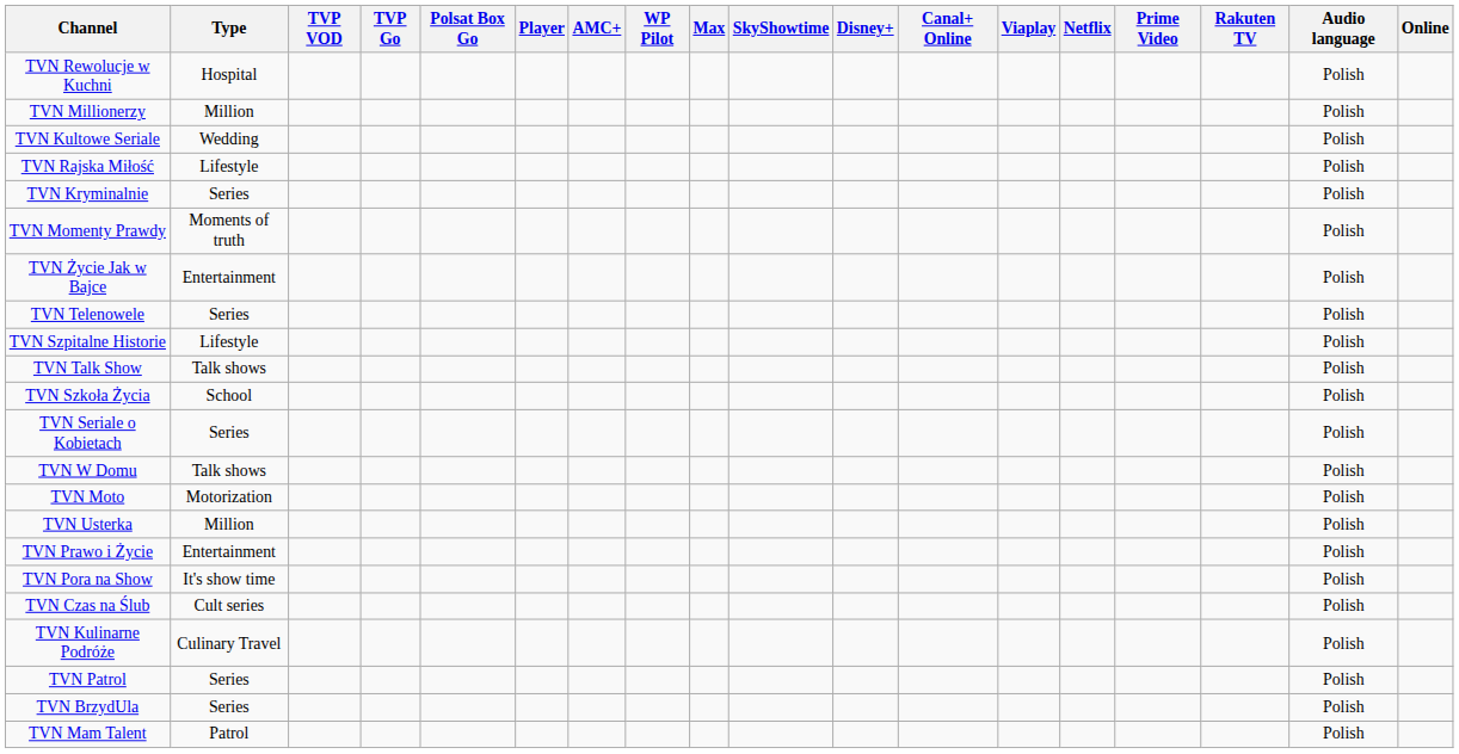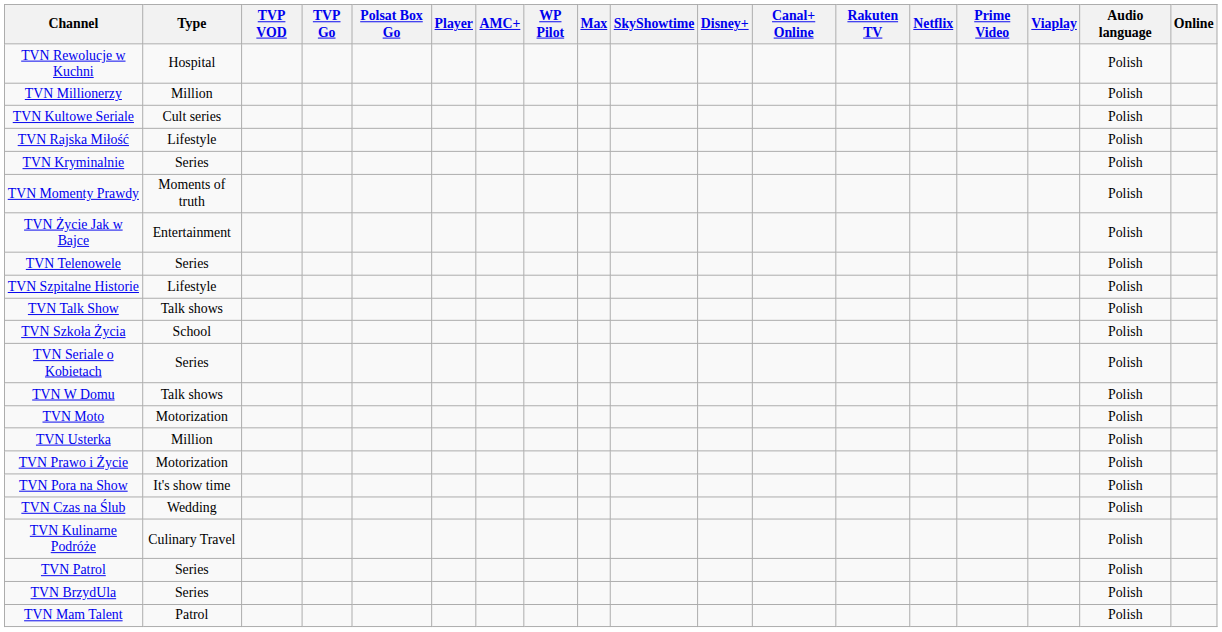 <table class="wikitable sortable" width="100%" style="text-align:center; font-size: 90%">
 <tr>
 <th>Channel</th>
 <th>Type</th>
 <th><a href='#'>TVP VOD</a></th>
 <th><a href='#'>TVP Go</a></th>
 <th><a href='#'>Polsat Box Go</a></th>
 <th><a href='#'>Player</a></th>
 <th><a href='#'>AMC+</a></th>
 <th><a href='#'>WP Pilot</a></th>
 <th><a href='#'>Max</a></th>
 <th><a href='#'>SkyShowtime</a></th>
 <th><a href='#'>Disney+</a></th>
 <th><a href='#'>Canal+ Online</a></th>
-<th><a href='#'>Viaplay</a></th>
+<th><a href='#'>Rakuten TV</a></th>
 <th><a href='#'>Netflix</a></th>
 <th><a href='#'>Prime Video</a></th>
-<th><a href='#'>Rakuten TV</a></th>
+<th><a href='#'>Viaplay</a></th>
 <th>Audio language</th>
 <th>Online</th>
 </tr>
 <tr>
 <td><a href='#'>TVN Rewolucje w Kuchni</a></td>
 <td>Hospital</td>
 <td></td>
 <td></td>
 <td></td>
 <td></td>
 <td></td>
 <td></td>
 <td></td>
 <td></td>
 <td></td>
 <td></td>
 <td></td>
 <td></td>
 <td></td>
 <td></td>
 <td>Polish</td>
 <td></td>
 </tr>
 <tr>
 <td><a href='#'>TVN Millionerzy</a></td>
 <td>Million</td>
 <td></td>
 <td></td>
 <td></td>
 <td></td>
 <td></td>
 <td></td>
 <td></td>
 <td></td>
 <td></td>
 <td></td>
 <td></td>
 <td></td>
 <td></td>
 <td></td>
 <td>Polish</td>
 <td></td>
 </tr>
 <tr>
 <td><a href='#'>TVN Kultowe Seriale</a></td>
-<td>Wedding</td>
+<td>Cult series</td>
 <td></td>
 <td></td>
 <td></td>
 <td></td>
 <td></td>
 <td></td>
 <td></td>
 <td></td>
 <td></td>
 <td></td>
 <td></td>
 <td></td>
 <td></td>
 <td></td>
 <td>Polish</td>
 <td></td>
 </tr>
 <tr>
 <td><a href='#'>TVN Rajska Miłość</a></td>
 <td>Lifestyle</td>
 <td></td>
 <td></td>
 <td></td>
 <td></td>
 <td></td>
 <td></td>
 <td></td>
 <td></td>
 <td></td>
 <td></td>
 <td></td>
 <td></td>
 <td></td>
 <td></td>
 <td>Polish</td>
 <td></td>
 </tr>
 <tr>
 <td><a href='#'>TVN Kryminalnie</a></td>
 <td>Series</td>
 <td></td>
 <td></td>
 <td></td>
 <td></td>
 <td></td>
 <td></td>
 <td></td>
 <td></td>
 <td></td>
 <td></td>
 <td></td>
 <td></td>
 <td></td>
 <td></td>
 <td>Polish</td>
 <td></td>
 </tr>
 <tr>
 <td><a href='#'>TVN Momenty Prawdy</a></td>
 <td>Moments of truth</td>
 <td></td>
 <td></td>
 <td></td>
 <td></td>
 <td></td>
 <td></td>
 <td></td>
 <td></td>
 <td></td>
 <td></td>
 <td></td>
 <td></td>
 <td></td>
 <td></td>
 <td>Polish</td>
 <td></td>
 </tr>
 <tr>
 <td><a href='#'>TVN Życie Jak w Bajce</a></td>
 <td>Entertainment</td>
 <td></td>
 <td></td>
 <td></td>
 <td></td>
 <td></td>
 <td></td>
 <td></td>
 <td></td>
 <td></td>
 <td></td>
 <td></td>
 <td></td>
 <td></td>
 <td></td>
 <td>Polish</td>
 <td></td>
 </tr>
 <tr>
 <td><a href='#'>TVN Telenowele</a></td>
 <td>Series</td>
 <td></td>
 <td></td>
 <td></td>
 <td></td>
 <td></td>
 <td></td>
 <td></td>
 <td></td>
 <td></td>
 <td></td>
 <td></td>
 <td></td>
 <td></td>
 <td></td>
 <td>Polish</td>
 <td></td>
 </tr>
 <tr>
 <td><a href='#'>TVN Szpitalne Historie</a></td>
 <td>Lifestyle</td>
 <td></td>
 <td></td>
 <td></td>
 <td></td>
 <td></td>
 <td></td>
 <td></td>
 <td></td>
 <td></td>
 <td></td>
 <td></td>
 <td></td>
 <td></td>
 <td></td>
 <td>Polish</td>
 <td></td>
 </tr>
 <tr>
 <td><a href='#'>TVN Talk Show</a></td>
 <td>Talk shows</td>
 <td></td>
 <td></td>
 <td></td>
 <td></td>
 <td></td>
 <td></td>
 <td></td>
 <td></td>
 <td></td>
 <td></td>
 <td></td>
 <td></td>
 <td></td>
 <td></td>
 <td>Polish</td>
 <td></td>
 </tr>
 <tr>
 <td><a href='#'>TVN Szkoła Życia</a></td>
 <td>School</td>
 <td></td>
 <td></td>
 <td></td>
 <td></td>
 <td></td>
 <td></td>
 <td></td>
 <td></td>
 <td></td>
 <td></td>
 <td></td>
 <td></td>
 <td></td>
 <td></td>
 <td>Polish</td>
 <td></td>
 </tr>
 <tr>
 <td><a href='#'>TVN Seriale o Kobietach</a></td>
 <td>Series</td>
 <td></td>
 <td></td>
 <td></td>
 <td></td>
 <td></td>
 <td></td>
 <td></td>
 <td></td>
 <td></td>
 <td></td>
 <td></td>
 <td></td>
 <td></td>
 <td></td>
 <td>Polish</td>
 <td></td>
 </tr>
 <tr>
 <td><a href='#'>TVN W Domu</a></td>
 <td>Talk shows</td>
 <td></td>
 <td></td>
 <td></td>
 <td></td>
 <td></td>
 <td></td>
 <td></td>
 <td></td>
 <td></td>
 <td></td>
 <td></td>
 <td></td>
 <td></td>
 <td></td>
 <td>Polish</td>
 <td></td>
 </tr>
 <tr>
 <td><a href='#'>TVN Moto</a></td>
 <td>Motorization</td>
 <td></td>
 <td></td>
 <td></td>
 <td></td>
 <td></td>
 <td></td>
 <td></td>
 <td></td>
 <td></td>
 <td></td>
 <td></td>
 <td></td>
 <td></td>
 <td></td>
 <td>Polish</td>
 <td></td>
 </tr>
 <tr>
 <td><a href='#'>TVN Usterka</a></td>
 <td>Million</td>
 <td></td>
 <td></td>
 <td></td>
 <td></td>
 <td></td>
 <td></td>
 <td></td>
 <td></td>
 <td></td>
 <td></td>
 <td></td>
 <td></td>
 <td></td>
 <td></td>
 <td>Polish</td>
 <td></td>
 </tr>
 <tr>
 <td><a href='#'>TVN Prawo i Życie</a></td>
-<td>Entertainment</td>
+<td>Motorization</td>
 <td></td>
 <td></td>
 <td></td>
 <td></td>
 <td></td>
 <td></td>
 <td></td>
 <td></td>
 <td></td>
 <td></td>
 <td></td>
 <td></td>
 <td></td>
 <td></td>
 <td>Polish</td>
 <td></td>
 </tr>
 <tr>
 <td><a href='#'>TVN Pora na Show</a></td>
 <td>It's show time</td>
 <td></td>
 <td></td>
 <td></td>
 <td></td>
 <td></td>
 <td></td>
 <td></td>
 <td></td>
 <td></td>
 <td></td>
 <td></td>
 <td></td>
 <td></td>
 <td></td>
 <td>Polish</td>
 <td></td>
 </tr>
 <tr>
 <td><a href='#'>TVN Czas na Ślub</a></td>
-<td>Cult series</td>
+<td>Wedding</td>
 <td></td>
 <td></td>
 <td></td>
 <td></td>
 <td></td>
 <td></td>
 <td></td>
 <td></td>
 <td></td>
 <td></td>
 <td></td>
 <td></td>
 <td></td>
 <td></td>
 <td>Polish</td>
 <td></td>
 </tr>
 <tr>
 <td><a href='#'>TVN Kulinarne Podróże</a></td>
 <td>Culinary Travel</td>
 <td></td>
 <td></td>
 <td></td>
 <td></td>
 <td></td>
 <td></td>
 <td></td>
 <td></td>
 <td></td>
 <td></td>
 <td></td>
 <td></td>
 <td></td>
 <td></td>
 <td>Polish</td>
 <td></td>
 </tr>
 <tr>
 <td><a href='#'>TVN Patrol</a></td>
 <td>Series</td>
 <td></td>
 <td></td>
 <td></td>
 <td></td>
 <td></td>
 <td></td>
 <td></td>
 <td></td>
 <td></td>
 <td></td>
 <td></td>
 <td></td>
 <td></td>
 <td></td>
 <td>Polish</td>
 <td></td>
 </tr>
 <tr>
 <td><a href='#'>TVN BrzydUla</a></td>
 <td>Series</td>
 <td></td>
 <td></td>
 <td></td>
 <td></td>
 <td></td>
 <td></td>
 <td></td>
 <td></td>
 <td></td>
 <td></td>
 <td></td>
 <td></td>
 <td></td>
 <td></td>
 <td>Polish</td>
 <td></td>
 </tr>
 <tr>
 <td><a href='#'>TVN Mam Talent</a></td>
 <td>Patrol</td>
 <td></td>
 <td></td>
 <td></td>
 <td></td>
 <td></td>
 <td></td>
 <td></td>
 <td></td>
 <td></td>
 <td></td>
 <td></td>
 <td></td>
 <td></td>
 <td></td>
 <td>Polish</td>
 <td></td>
 </tr>
 </table>
